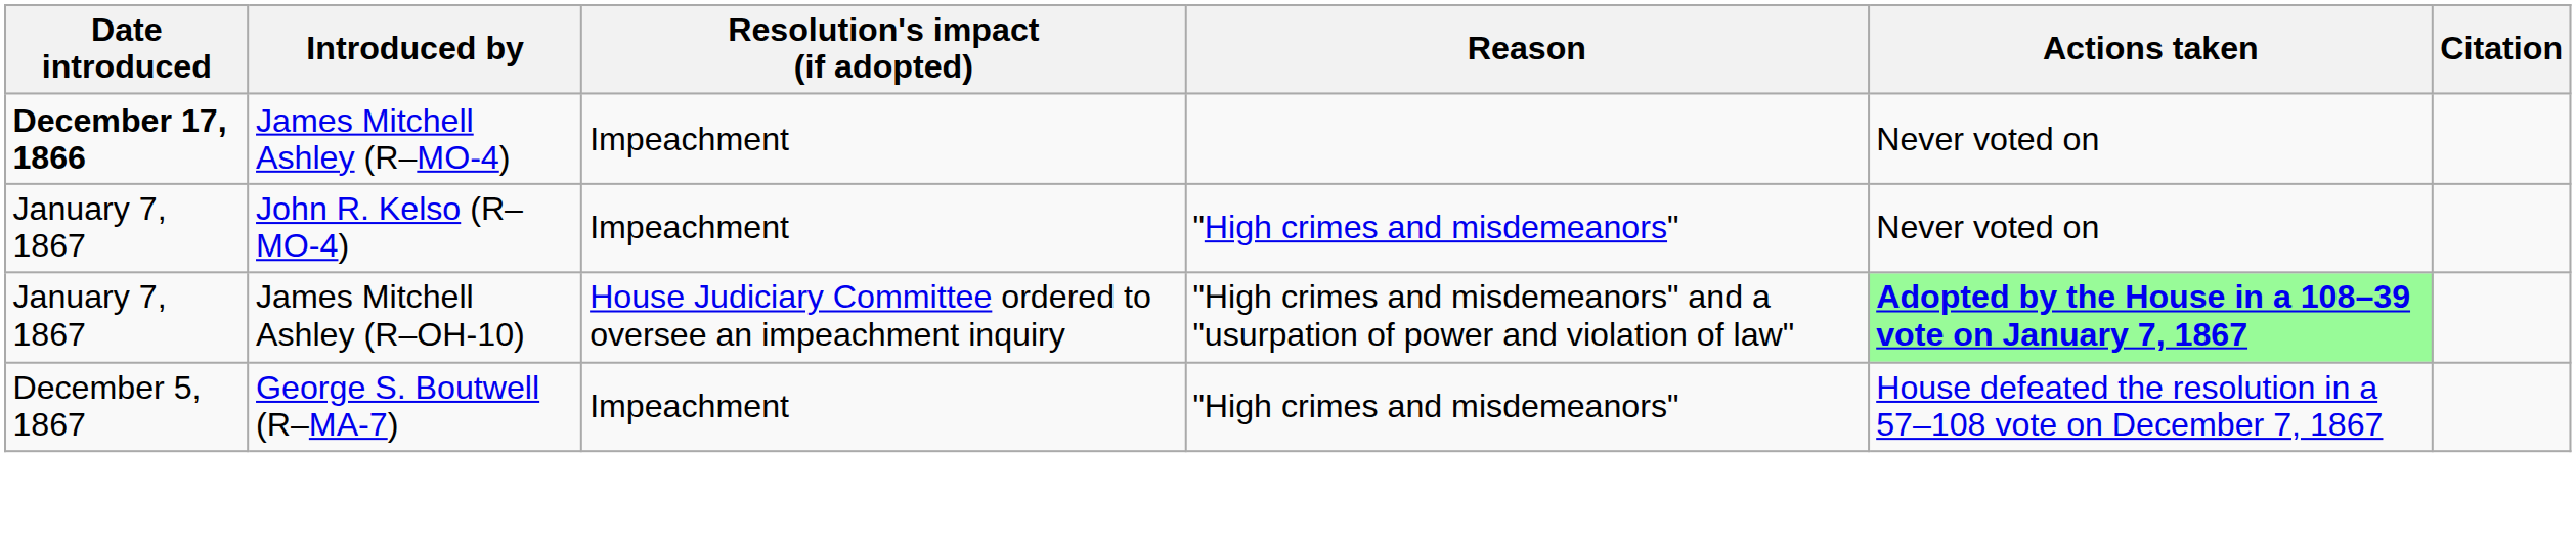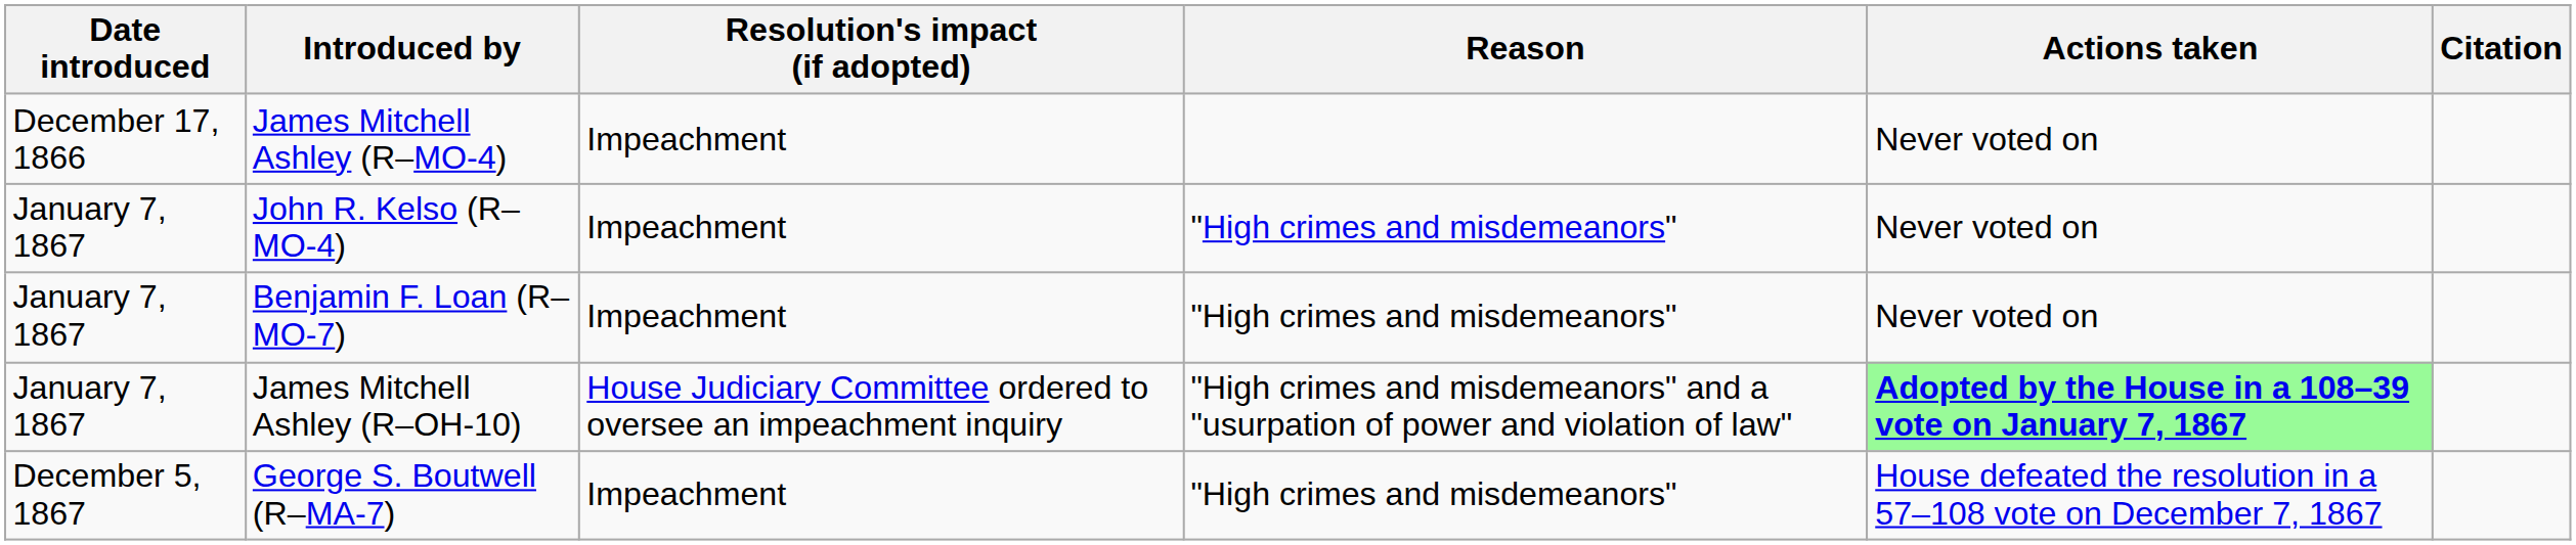 <table class=wikitable>
 <tr>
 <th>Date introduced</th>
 <th>Introduced by</th>
 <th>Resolution's impact<br>(if adopted)</th>
 <th>Reason</th>
 <th>Actions taken</th>
 <th>Citation</th>
 </tr>
 <tr>
-<td><strong>December 17, 1866</strong></td>
+<td>December 17, 1866</td>
 <td><a href='#'>James Mitchell Ashley</a> (R–<a href='#'>MO-4</a>)</td>
 <td>Impeachment</td>
 <td></td>
 <td>Never voted on</td>
 <td></td>
 </tr>
 <tr>
 <td>January 7, 1867</td>
 <td><a href='#'>John R. Kelso</a> (R–<a href='#'>MO-4</a>)</td>
 <td>Impeachment</td>
 <td>"<a href='#'>High crimes and misdemeanors</a>"</td>
+<td>Never voted on</td>
+<td></td>
+</tr>
+<tr>
+<td>January 7, 1867</td>
+<td><a href='#'>Benjamin F. Loan</a> (R–<a href='#'>MO-7</a>)</td>
+<td>Impeachment</td>
+<td>"High crimes and misdemeanors"</td>
 <td>Never voted on</td>
 <td></td>
 </tr>
 <tr>
 <td>January 7, 1867</td>
 <td>James Mitchell Ashley (R–OH-10)</td>
 <td><a href='#'>House Judiciary Committee</a> ordered to oversee an impeachment inquiry</td>
 <td>"High crimes and misdemeanors" and a "usurpation of power and violation of law"<br></td>
 <td style="background: PaleGreen; color: black"><strong><a href='#'>Adopted by the House in a 108–39 vote on January 7, 1867</a></strong></td>
 <td></td>
 </tr>
 <tr>
 <td>December 5, 1867</td>
 <td><a href='#'>George S. Boutwell</a> (R–<a href='#'>MA-7</a>) </td>
 <td>Impeachment</td>
 <td>"High crimes and misdemeanors"</td>
 <td><a href='#'>House defeated the resolution in a 57–108 vote on December 7, 1867</a></td>
 <td></td>
 </tr>
 </table>
